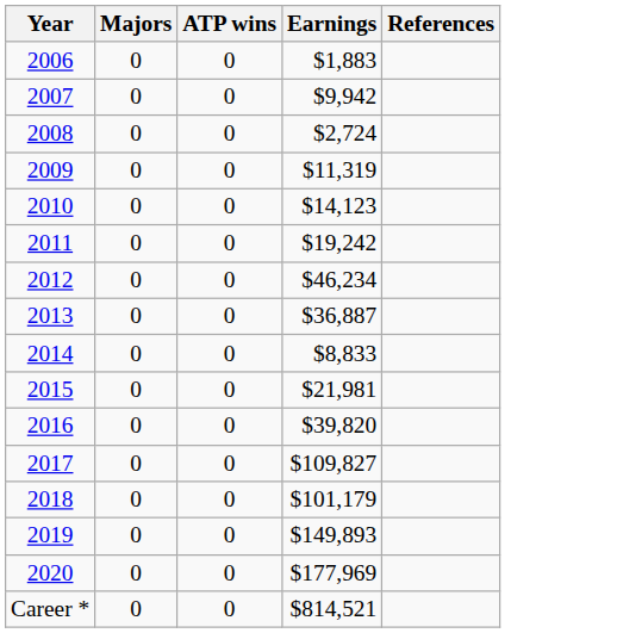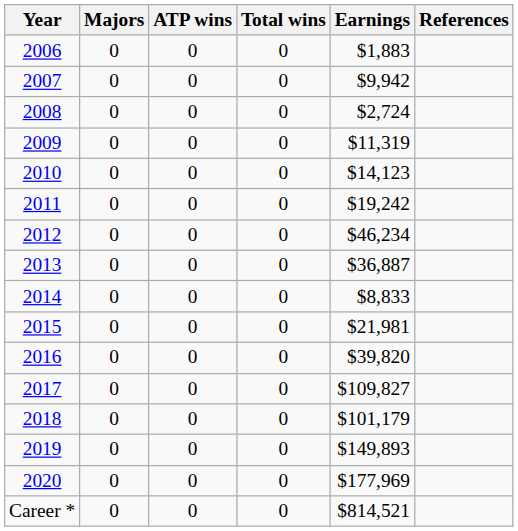 <table class=wikitable style=text-align:center>
 <tr>
 <th>Year</th>
 <th>Majors</th>
 <th>ATP wins</th>
+<th>Total wins</th>
 <th>Earnings</th>
 <th>References</th>
 </tr>
 <tr>
 <td><a href='#'>2006</a></td>
+<td>0</td>
 <td>0</td>
 <td>0</td>
 <td align=right>$1,883</td>
 <td></td>
 </tr>
 <tr>
 <td><a href='#'>2007</a></td>
 <td>0</td>
 <td>0</td>
+<td>0</td>
 <td align=right>$9,942</td>
 <td></td>
 </tr>
 <tr>
 <td><a href='#'>2008</a></td>
+<td>0</td>
 <td>0</td>
 <td>0</td>
 <td align=right>$2,724</td>
 <td></td>
 </tr>
 <tr>
 <td><a href='#'>2009</a></td>
 <td>0</td>
 <td>0</td>
+<td>0</td>
 <td align=right>$11,319</td>
 <td></td>
 </tr>
 <tr>
 <td><a href='#'>2010</a></td>
+<td>0</td>
 <td>0</td>
 <td>0</td>
 <td align=right>$14,123</td>
 <td></td>
 </tr>
 <tr>
 <td><a href='#'>2011</a></td>
 <td>0</td>
 <td>0</td>
+<td>0</td>
 <td align=right>$19,242</td>
 <td></td>
 </tr>
 <tr>
 <td><a href='#'>2012</a></td>
+<td>0</td>
 <td>0</td>
 <td>0</td>
 <td align=right>$46,234</td>
 <td></td>
 </tr>
 <tr>
 <td><a href='#'>2013</a></td>
 <td>0</td>
 <td>0</td>
+<td>0</td>
 <td align=right>$36,887</td>
 <td></td>
 </tr>
 <tr>
 <td><a href='#'>2014</a></td>
+<td>0</td>
 <td>0</td>
 <td>0</td>
 <td align=right>$8,833</td>
 <td></td>
 </tr>
 <tr>
 <td><a href='#'>2015</a></td>
 <td>0</td>
 <td>0</td>
+<td>0</td>
 <td align=right>$21,981</td>
 <td></td>
 </tr>
 <tr>
 <td><a href='#'>2016</a></td>
+<td>0</td>
 <td>0</td>
 <td>0</td>
 <td align=right>$39,820</td>
 <td></td>
 </tr>
 <tr>
 <td><a href='#'>2017</a></td>
 <td>0</td>
 <td>0</td>
+<td>0</td>
 <td align=right>$109,827</td>
 <td></td>
 </tr>
 <tr>
 <td><a href='#'>2018</a></td>
+<td>0</td>
 <td>0</td>
 <td>0</td>
 <td align=right>$101,179</td>
 <td></td>
 </tr>
 <tr>
 <td><a href='#'>2019</a></td>
 <td>0</td>
 <td>0</td>
+<td>0</td>
 <td align=right>$149,893</td>
 <td></td>
 </tr>
 <tr>
 <td><a href='#'>2020</a></td>
+<td>0</td>
 <td>0</td>
 <td>0</td>
 <td align=right>$177,969</td>
 <td></td>
 </tr>
 <tr>
 <td>Career *</td>
 <td>0</td>
 <td>0</td>
+<td>0</td>
 <td align="right">$814,521</td>
 <td></td>
 </tr>
 </table>
